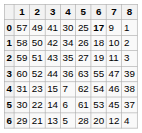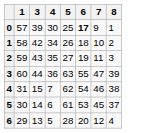 <table class="wikitable">
 <tr>
 <th></th>
 <th>1</th>
-<th>2</th>
 <th>3</th>
 <th>4</th>
 <th>5</th>
 <th>6</th>
 <th>7</th>
 <th>8</th>
 </tr>
 <tr>
 <th>0</th>
 <td>57</td>
-<td>49</td>
-<td>41</td>
+<td>39</td>
 <td>30</td>
 <td>25</td>
 <td><strong>17</strong></td>
 <td>9</td>
 <td>1</td>
 </tr>
 <tr>
 <th>1</th>
 <td>58</td>
-<td>50</td>
 <td>42</td>
 <td>34</td>
 <td>26</td>
 <td>18</td>
 <td>10</td>
 <td>2</td>
 </tr>
 <tr>
 <th>2</th>
 <td>59</td>
-<td>51</td>
 <td>43</td>
 <td>35</td>
 <td>27</td>
 <td>19</td>
 <td>11</td>
 <td>3</td>
 </tr>
 <tr>
 <th>3</th>
 <td>60</td>
-<td>52</td>
 <td>44</td>
 <td>36</td>
 <td>63</td>
 <td>55</td>
 <td>47</td>
 <td>39</td>
 </tr>
 <tr>
 <th>4</th>
 <td>31</td>
-<td>23</td>
 <td>15</td>
 <td>7</td>
 <td>62</td>
 <td>54</td>
 <td>46</td>
 <td>38</td>
 </tr>
 <tr>
 <th>5</th>
 <td>30</td>
-<td>22</td>
 <td>14</td>
 <td>6</td>
 <td>61</td>
 <td>53</td>
 <td>45</td>
 <td>37</td>
 </tr>
 <tr>
 <th>6</th>
 <td>29</td>
-<td>21</td>
 <td>13</td>
 <td>5</td>
 <td>28</td>
 <td>20</td>
 <td>12</td>
 <td>4</td>
 </tr>
 </table>
